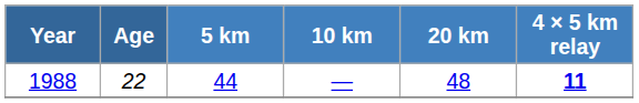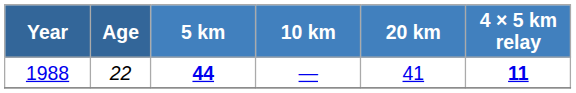 <table class="wikitable" style="font-size:95%; text-align:center; border:grey solid 1px; border-collapse:collapse; background:#ffffff;">
 <tr>
 <th style="background-color:#369; color:white; width:60px;"> Year </th>
 <th style="background-color:#369; color:white; width:40px;"> Age </th>
 <th style="background-color:#4180be; color:white; width:75px;"> 5 km </th>
 <th style="background-color:#4180be; color:white; width:75px;"> 10 km </th>
 <th style="background-color:#4180be; color:white; width:75px;"> 20 km </th>
 <th style="background-color:#4180be; color:white; width:75px;"> 4 × 5 km <br> relay </th>
 </tr>
 <tr>
 <td><a href='#'>1988</a></td>
 <td><em>22</em></td>
-<td><a href='#'>44</a></td>
+<td><strong><a href='#'>44</a></strong></td>
 <td><a href='#'>—</a></td>
-<td><a href='#'>48</a></td>
+<td><a href='#'>41</a></td>
 <td><strong><a href='#'>11</a></strong></td>
 </tr>
 <tr>
 </tr>
 </table>
